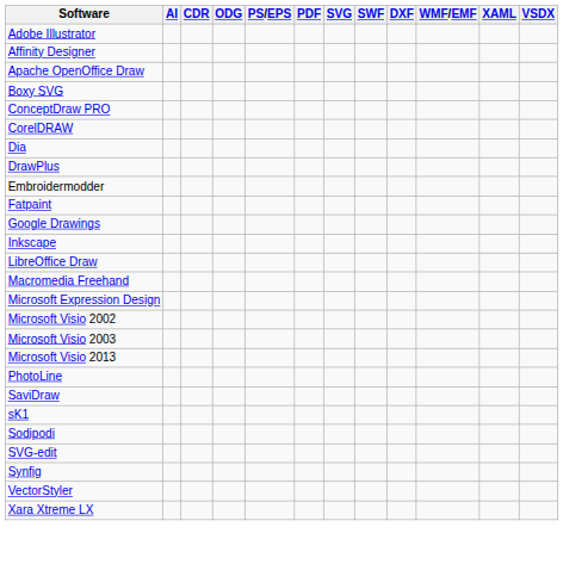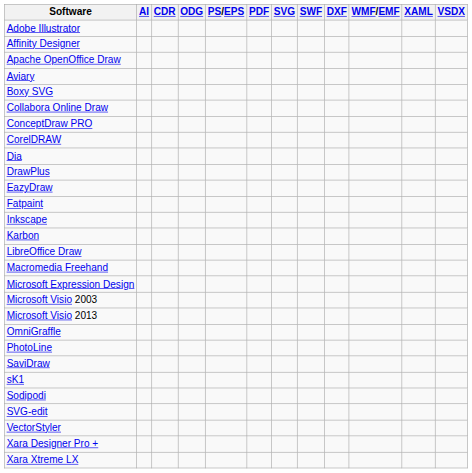 <table class="wikitable sortable" style="width: auto;">
 <tr>
 <th>Software</th>
 <th><a href='#'>AI</a></th>
 <th><a href='#'>CDR</a></th>
 <th><a href='#'>ODG</a></th>
 <th><a href='#'>PS</a>/<a href='#'>EPS</a></th>
 <th><a href='#'>PDF</a></th>
 <th><a href='#'>SVG</a></th>
 <th><a href='#'>SWF</a></th>
 <th><a href='#'>DXF</a></th>
 <th><a href='#'>WMF</a>/<a href='#'>EMF</a></th>
 <th><a href='#'>XAML</a></th>
 <th><a href='#'>VSDX</a></th>
 </tr>
 <tr>
 <td><a href='#'>Adobe Illustrator</a></td>
 <td></td>
 <td></td>
 <td></td>
 <td></td>
 <td></td>
 <td></td>
 <td></td>
 <td></td>
 <td></td>
 <td></td>
 <td></td>
 </tr>
 <tr>
 <td><a href='#'>Affinity Designer</a></td>
 <td></td>
 <td></td>
 <td></td>
 <td></td>
 <td></td>
 <td></td>
 <td></td>
 <td></td>
 <td></td>
 <td></td>
 <td></td>
 </tr>
 <tr>
 <td><a href='#'>Apache OpenOffice Draw</a></td>
 <td></td>
 <td></td>
 <td></td>
 <td></td>
 <td></td>
 <td></td>
 <td></td>
 <td></td>
 <td></td>
 <td></td>
 <td></td>
 </tr>
 <tr>
+<td><a href='#'>Aviary</a></td>
+<td></td>
+<td></td>
+<td></td>
+<td></td>
+<td></td>
+<td></td>
+<td></td>
+<td></td>
+<td></td>
+<td></td>
+<td></td>
+</tr>
+<tr>
 <td><a href='#'>Boxy SVG</a></td>
+<td></td>
+<td></td>
+<td></td>
+<td></td>
+<td></td>
+<td></td>
+<td></td>
+<td></td>
+<td></td>
+<td></td>
+<td></td>
+</tr>
+<tr>
+<td><a href='#'>Collabora Online Draw</a></td>
 <td></td>
 <td></td>
 <td></td>
 <td></td>
 <td></td>
 <td></td>
 <td></td>
 <td></td>
 <td></td>
 <td></td>
 <td></td>
 </tr>
 <tr>
 <td><a href='#'>ConceptDraw PRO</a></td>
 <td></td>
 <td></td>
 <td></td>
 <td></td>
 <td></td>
 <td></td>
 <td></td>
 <td></td>
 <td></td>
 <td></td>
 <td></td>
 </tr>
 <tr>
 <td><a href='#'>CorelDRAW</a></td>
 <td></td>
 <td></td>
 <td></td>
 <td></td>
 <td></td>
 <td></td>
 <td></td>
 <td></td>
 <td></td>
 <td></td>
 <td></td>
 </tr>
 <tr>
 <td><a href='#'>Dia</a></td>
 <td></td>
 <td></td>
 <td></td>
 <td></td>
 <td></td>
 <td></td>
 <td></td>
 <td></td>
 <td></td>
 <td></td>
 <td></td>
 </tr>
 <tr>
 <td><a href='#'>DrawPlus</a></td>
 <td></td>
 <td></td>
 <td></td>
 <td></td>
 <td></td>
 <td></td>
 <td></td>
 <td></td>
 <td></td>
 <td></td>
 <td></td>
 </tr>
 <tr>
-<td>Embroidermodder</td>
+<td><a href='#'>EazyDraw</a></td>
 <td></td>
 <td></td>
 <td></td>
 <td></td>
 <td></td>
 <td></td>
 <td></td>
 <td></td>
 <td></td>
 <td></td>
 <td></td>
 </tr>
 <tr>
 <td><a href='#'>Fatpaint</a></td>
 <td></td>
 <td></td>
 <td></td>
 <td></td>
 <td></td>
 <td></td>
 <td></td>
 <td></td>
 <td></td>
 <td></td>
 <td></td>
 </tr>
 <tr>
-<td><a href='#'>Google Drawings</a></td>
-<td></td>
-<td></td>
-<td></td>
-<td></td>
-<td></td>
-<td></td>
-<td></td>
-<td></td>
-<td></td>
-<td></td>
-<td></td>
-</tr>
-<tr>
 <td><a href='#'>Inkscape</a></td>
 <td></td>
 <td></td>
 <td></td>
 <td></td>
 <td></td>
 <td></td>
 <td></td>
 <td></td>
 <td></td>
 <td></td>
 <td> </td>
+</tr>
+<tr>
+<td><a href='#'>Karbon</a></td>
+<td></td>
+<td></td>
+<td></td>
+<td></td>
+<td></td>
+<td></td>
+<td></td>
+<td></td>
+<td></td>
+<td></td>
+<td></td>
 </tr>
 <tr>
 <td><a href='#'>LibreOffice Draw</a></td>
 <td></td>
 <td></td>
 <td></td>
 <td></td>
 <td></td>
 <td></td>
 <td></td>
 <td></td>
 <td></td>
 <td></td>
 <td></td>
 </tr>
 <tr>
 <td><a href='#'>Macromedia Freehand</a></td>
 <td></td>
 <td></td>
 <td></td>
 <td></td>
 <td></td>
 <td></td>
 <td></td>
 <td></td>
 <td></td>
 <td></td>
 <td></td>
 </tr>
 <tr>
 <td><a href='#'>Microsoft Expression Design</a></td>
 <td></td>
 <td></td>
 <td></td>
 <td></td>
 <td></td>
 <td></td>
 <td></td>
 <td></td>
 <td></td>
 <td></td>
 <td></td>
 </tr>
 <tr>
-<td><a href='#'>Microsoft Visio</a> 2002</td>
-<td></td>
-<td></td>
-<td></td>
-<td></td>
-<td></td>
-<td></td>
-<td></td>
-<td></td>
-<td></td>
-<td></td>
-<td></td>
-</tr>
-<tr>
 <td><a href='#'>Microsoft Visio</a> 2003</td>
 <td></td>
 <td></td>
 <td></td>
 <td></td>
 <td></td>
 <td></td>
 <td></td>
 <td></td>
 <td></td>
 <td></td>
 <td></td>
 </tr>
 <tr>
 <td><a href='#'>Microsoft Visio</a> 2013</td>
+<td></td>
+<td></td>
+<td></td>
+<td></td>
+<td></td>
+<td></td>
+<td></td>
+<td></td>
+<td></td>
+<td></td>
+<td></td>
+</tr>
+<tr>
+<td><a href='#'>OmniGraffle</a></td>
 <td></td>
 <td></td>
 <td></td>
 <td></td>
 <td></td>
 <td></td>
 <td></td>
 <td></td>
 <td></td>
 <td></td>
 <td></td>
 </tr>
 <tr>
 <td><a href='#'>PhotoLine</a></td>
 <td></td>
 <td></td>
 <td></td>
 <td></td>
 <td></td>
 <td></td>
 <td></td>
 <td></td>
 <td></td>
 <td></td>
 <td></td>
 </tr>
 <tr>
 <td><a href='#'>SaviDraw</a></td>
 <td></td>
 <td></td>
 <td></td>
 <td></td>
 <td></td>
 <td></td>
 <td></td>
 <td></td>
 <td></td>
 <td></td>
 <td></td>
 </tr>
 <tr>
 <td><a href='#'>sK1</a></td>
 <td></td>
 <td></td>
 <td></td>
 <td></td>
 <td></td>
 <td></td>
 <td></td>
 <td></td>
 <td></td>
 <td></td>
 <td></td>
 </tr>
 <tr>
 <td><a href='#'>Sodipodi</a></td>
 <td></td>
 <td></td>
 <td></td>
 <td></td>
 <td></td>
 <td></td>
 <td></td>
 <td></td>
 <td></td>
 <td></td>
 <td></td>
 </tr>
 <tr>
 <td><a href='#'>SVG-edit</a></td>
 <td></td>
 <td></td>
 <td></td>
 <td></td>
 <td></td>
 <td></td>
 <td></td>
 <td></td>
 <td></td>
 <td></td>
 <td></td>
 </tr>
 <tr>
-<td><a href='#'>Synfig</a></td>
+<td><a href='#'>VectorStyler</a></td>
 <td></td>
 <td></td>
 <td></td>
 <td></td>
 <td></td>
 <td></td>
 <td></td>
 <td></td>
 <td></td>
 <td></td>
 <td></td>
 </tr>
 <tr>
-<td><a href='#'>VectorStyler</a></td>
+<td><a href='#'>Xara Designer Pro +</a></td>
 <td></td>
 <td></td>
 <td></td>
 <td></td>
 <td></td>
 <td></td>
 <td></td>
 <td></td>
 <td></td>
 <td></td>
 <td></td>
 </tr>
 <tr>
 <td><a href='#'>Xara Xtreme LX</a></td>
 <td></td>
 <td></td>
 <td></td>
 <td></td>
 <td></td>
 <td></td>
 <td></td>
 <td></td>
 <td></td>
 <td></td>
 <td></td>
 </tr>
 </table>
